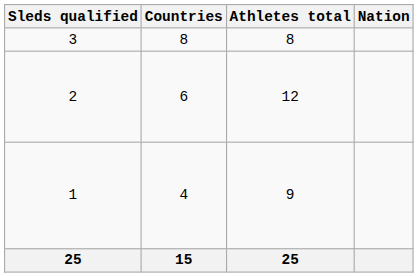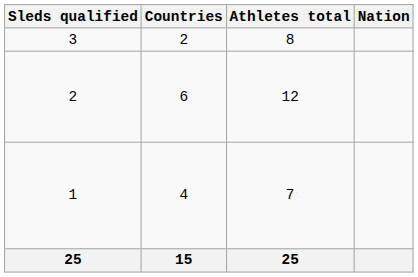 <table class="wikitable">
 <tr>
 <th>Sleds qualified</th>
 <th>Countries</th>
 <th>Athletes total</th>
 <th>Nation</th>
 </tr>
 <tr>
 <td align=center>3</td>
-<td align=center>8</td>
+<td align=center>2</td>
 <td align=center>8</td>
 <td><br></td>
 </tr>
 <tr>
 <td align=center>2</td>
 <td align=center>6</td>
 <td align=center>12</td>
 <td><br><br><br><br><br></td>
 </tr>
 <tr>
 <td align=center>1</td>
 <td align=center>4</td>
-<td align=center>9</td>
+<td align=center>7</td>
 <td><br><br><br><br><br><br></td>
 </tr>
 <tr>
 <th>25</th>
 <th>15</th>
 <th>25</th>
 <th></th>
 </tr>
 </table>
